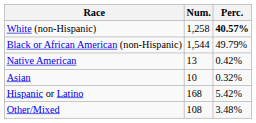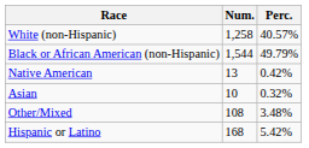 <table class="wikitable">
 <tr>
 <th>Race</th>
 <th>Num.</th>
 <th>Perc.</th>
 </tr>
 <tr>
 <td><a href='#'>White</a> (non-Hispanic)</td>
 <td>1,258</td>
-<td><strong>40.57%</strong></td>
+<td>40.57%</td>
 </tr>
 <tr>
 <td><a href='#'>Black or African American</a> (non-Hispanic)</td>
 <td>1,544</td>
 <td>49.79%</td>
 </tr>
 <tr>
 <td><a href='#'>Native American</a></td>
 <td>13</td>
 <td>0.42%</td>
 </tr>
 <tr>
 <td><a href='#'>Asian</a></td>
 <td>10</td>
 <td>0.32%</td>
 </tr>
 <tr>
+<td><a href='#'>Other/Mixed</a></td>
+<td>108</td>
+<td>3.48%</td>
+</tr>
+<tr>
 <td><a href='#'>Hispanic</a> or <a href='#'>Latino</a></td>
 <td>168</td>
 <td>5.42%</td>
 </tr>
-<tr>
-<td><a href='#'>Other/Mixed</a></td>
-<td>108</td>
-<td>3.48%</td>
-</tr>
 </table>
